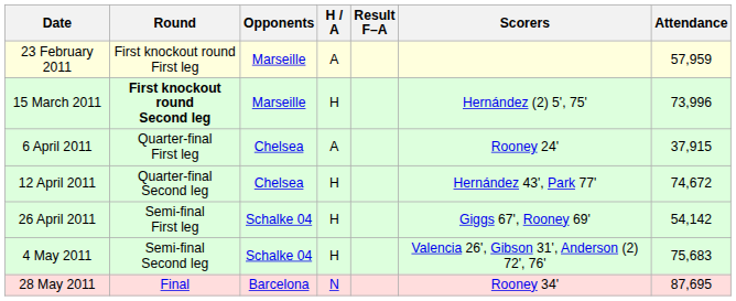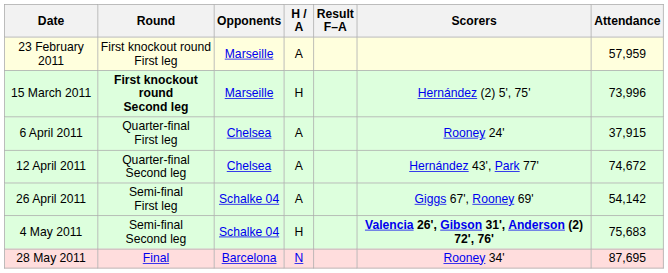 <table class="wikitable" style="text-align:center">
 <tr>
 <th>Date</th>
 <th>Round</th>
 <th>Opponents</th>
 <th>H / A</th>
 <th>Result<br>F–A</th>
 <th>Scorers</th>
 <th>Attendance</th>
 </tr>
 <tr bgcolor="#ffffdd">
 <td>23 February 2011</td>
 <td>First knockout round<br>First leg</td>
 <td><a href='#'>Marseille</a></td>
 <td>A</td>
 <td></td>
 <td></td>
 <td>57,959</td>
 </tr>
 <tr bgcolor="#ddffdd">
 <td>15 March 2011</td>
 <td><strong>First knockout round<br>Second leg</strong></td>
 <td><a href='#'>Marseille</a></td>
 <td>H</td>
 <td></td>
 <td><a href='#'>Hernández</a> (2) 5', 75'</td>
 <td>73,996</td>
 </tr>
 <tr bgcolor="#ddffdd">
 <td>6 April 2011</td>
 <td>Quarter-final<br>First leg</td>
 <td><a href='#'>Chelsea</a></td>
 <td>A</td>
 <td></td>
 <td><a href='#'>Rooney</a> 24'</td>
 <td>37,915</td>
 </tr>
 <tr bgcolor="#ddffdd">
 <td>12 April 2011</td>
 <td>Quarter-final<br>Second leg</td>
 <td><a href='#'>Chelsea</a></td>
-<td>H</td>
+<td>A</td>
 <td></td>
 <td><a href='#'>Hernández</a> 43', <a href='#'>Park</a> 77'</td>
 <td>74,672</td>
 </tr>
 <tr bgcolor="#ddffdd">
 <td>26 April 2011</td>
 <td>Semi-final<br>First leg</td>
 <td><a href='#'>Schalke 04</a></td>
-<td>H</td>
+<td>A</td>
 <td></td>
 <td><a href='#'>Giggs</a> 67', <a href='#'>Rooney</a> 69'</td>
 <td>54,142</td>
 </tr>
 <tr bgcolor="#ddffdd">
 <td>4 May 2011</td>
 <td>Semi-final<br>Second leg</td>
 <td><a href='#'>Schalke 04</a></td>
 <td>H</td>
 <td></td>
-<td><a href='#'>Valencia</a> 26', <a href='#'>Gibson</a> 31', <a href='#'>Anderson</a> (2) 72', 76'</td>
+<td><strong><a href='#'>Valencia</a> 26', <a href='#'>Gibson</a> 31', <a href='#'>Anderson</a> (2) 72', 76'</strong></td>
 <td>75,683</td>
 </tr>
 <tr bgcolor="#ffdddd">
 <td>28 May 2011</td>
 <td><a href='#'>Final</a></td>
 <td><a href='#'>Barcelona</a></td>
 <td><a href='#'>N</a></td>
 <td></td>
 <td><a href='#'>Rooney</a> 34'</td>
 <td>87,695</td>
 </tr>
 </table>
